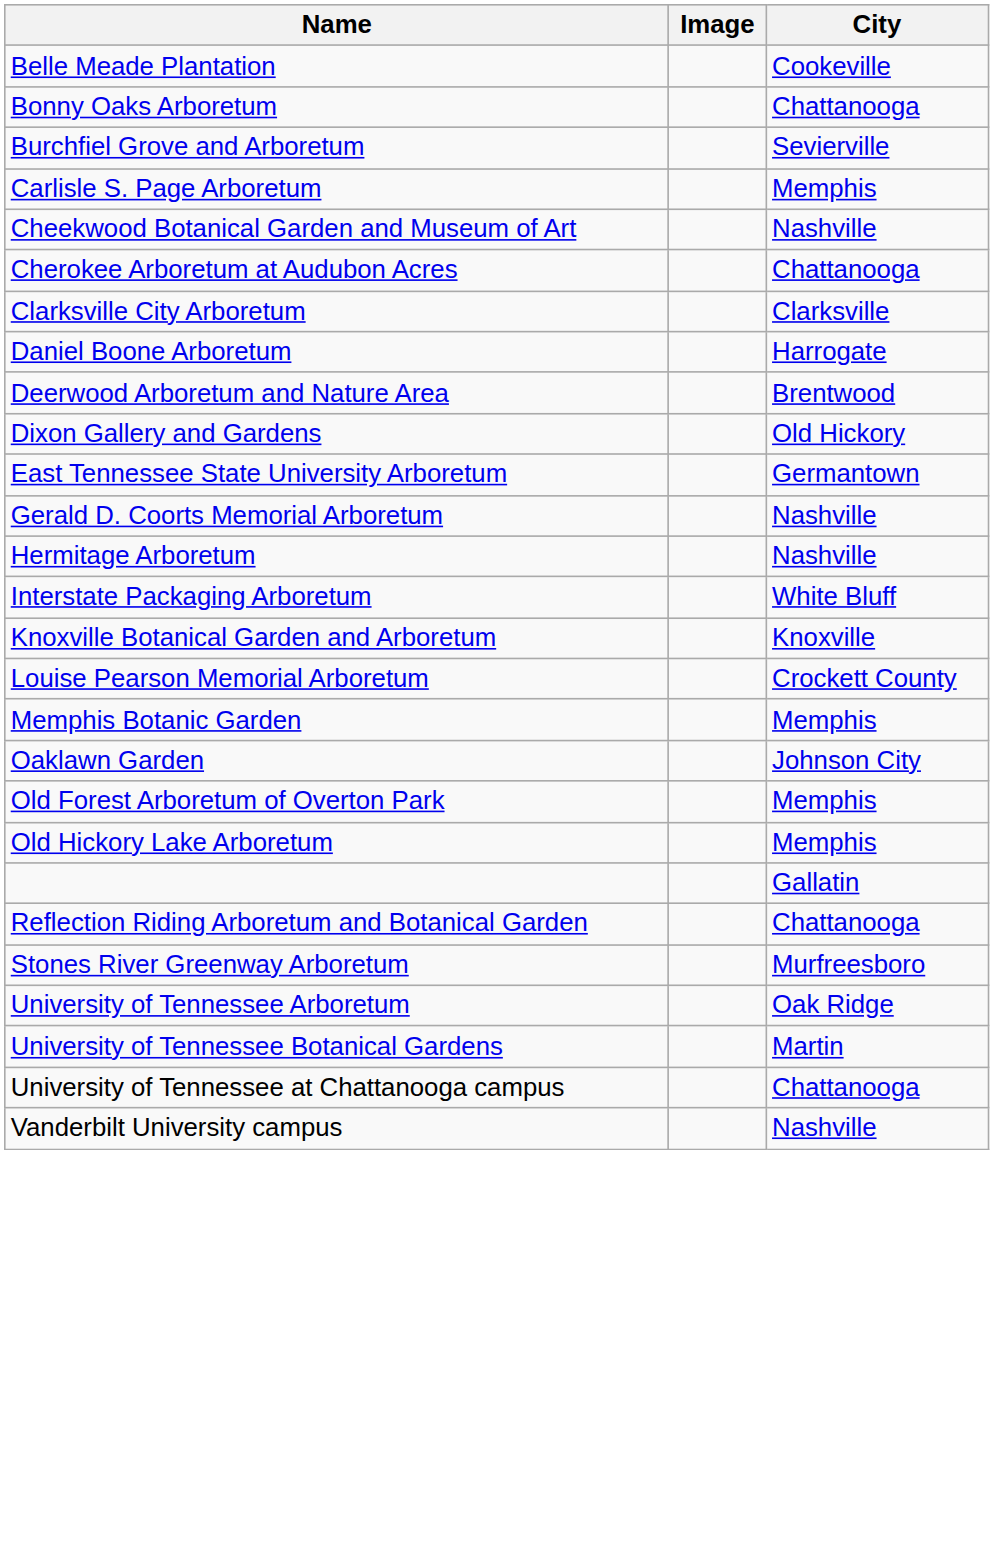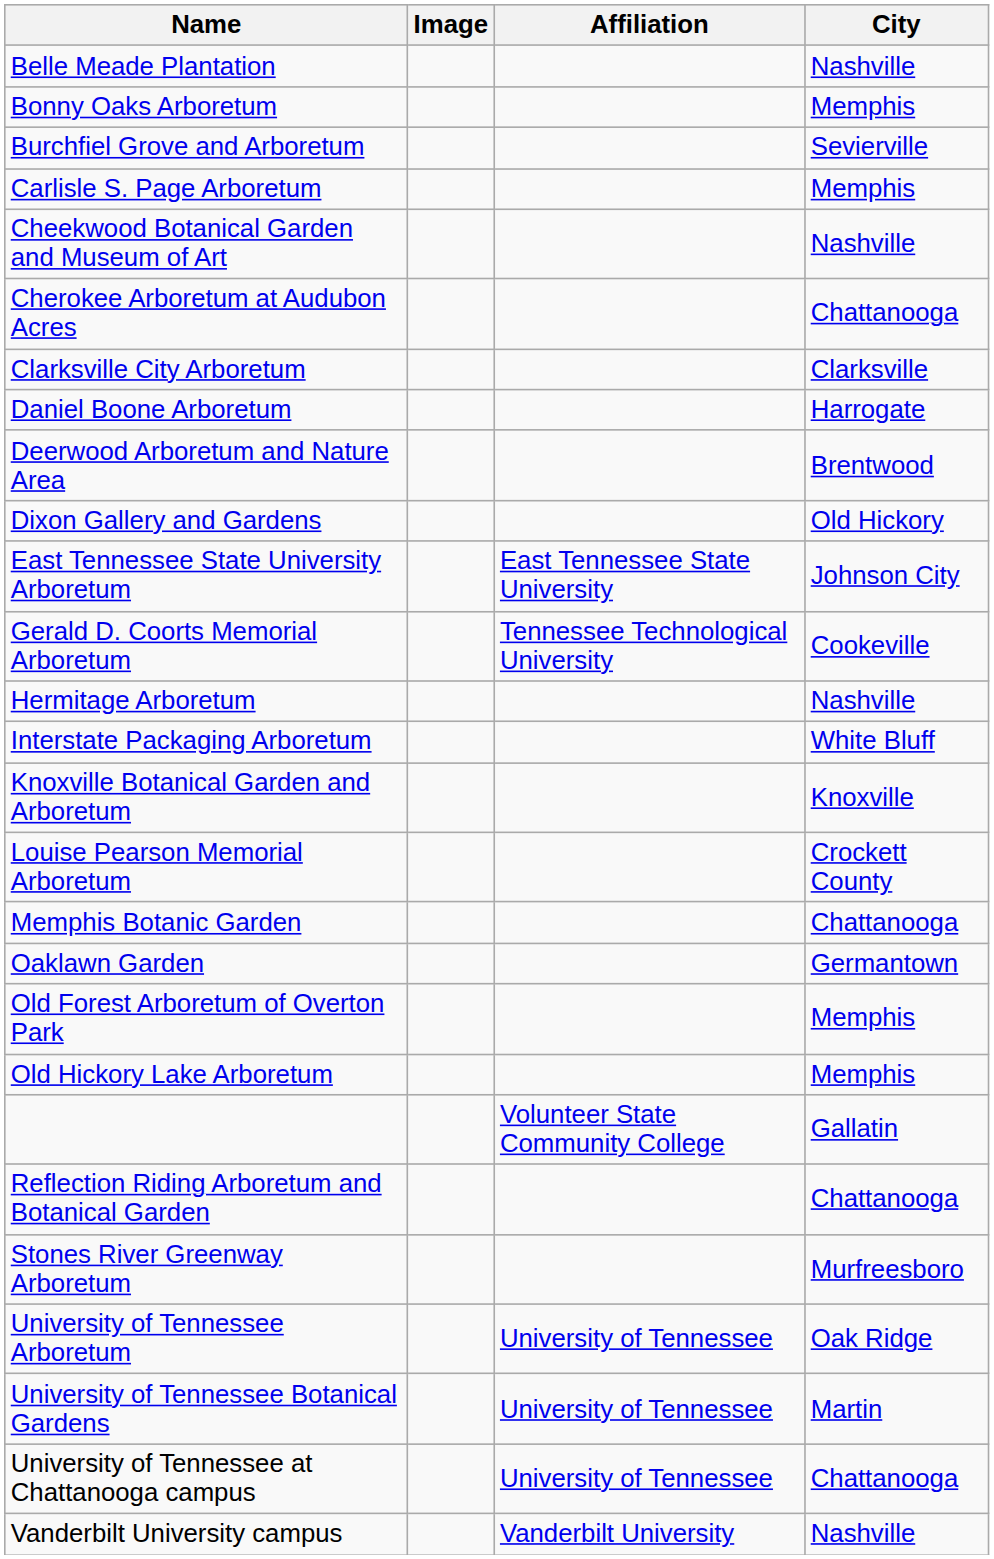 <table class="wikitable" style="width:98%">
 <tr>
 <th>Name</th>
 <th>Image</th>
+<th>Affiliation</th>
 <th>City</th>
 </tr>
 <tr>
 <td><a href='#'>Belle Meade Plantation</a></td>
 <td></td>
-<td><a href='#'>Cookeville</a></td>
+<td></td>
+<td><a href='#'>Nashville</a></td>
 </tr>
 <tr>
 <td><a href='#'>Bonny Oaks Arboretum</a></td>
 <td></td>
-<td><a href='#'>Chattanooga</a></td>
+<td></td>
+<td><a href='#'>Memphis</a></td>
 </tr>
 <tr>
 <td><a href='#'>Burchfiel Grove and Arboretum</a></td>
+<td></td>
 <td></td>
 <td><a href='#'>Sevierville</a></td>
 </tr>
 <tr>
 <td><a href='#'>Carlisle S. Page Arboretum</a></td>
 <td></td>
+<td></td>
 <td><a href='#'>Memphis</a></td>
 </tr>
 <tr>
 <td><a href='#'>Cheekwood Botanical Garden and Museum of Art</a></td>
+<td></td>
 <td></td>
 <td><a href='#'>Nashville</a></td>
 </tr>
 <tr>
 <td><a href='#'>Cherokee Arboretum at Audubon Acres</a></td>
 <td></td>
+<td></td>
 <td><a href='#'>Chattanooga</a></td>
 </tr>
 <tr>
 <td><a href='#'>Clarksville City Arboretum</a></td>
+<td></td>
 <td></td>
 <td><a href='#'>Clarksville</a></td>
 </tr>
 <tr>
 <td><a href='#'>Daniel Boone Arboretum</a></td>
 <td></td>
+<td></td>
 <td><a href='#'>Harrogate</a></td>
 </tr>
 <tr>
 <td><a href='#'>Deerwood Arboretum and Nature Area</a></td>
+<td></td>
 <td></td>
 <td><a href='#'>Brentwood</a></td>
 </tr>
 <tr>
 <td><a href='#'>Dixon Gallery and Gardens</a></td>
 <td></td>
+<td></td>
 <td><a href='#'>Old Hickory</a></td>
 </tr>
 <tr>
 <td><a href='#'>East Tennessee State University Arboretum</a></td>
 <td></td>
-<td><a href='#'>Germantown</a></td>
+<td><a href='#'>East Tennessee State University</a></td>
+<td><a href='#'>Johnson City</a></td>
 </tr>
 <tr>
 <td><a href='#'>Gerald D. Coorts Memorial Arboretum</a></td>
 <td></td>
-<td><a href='#'>Nashville</a></td>
+<td><a href='#'>Tennessee Technological University</a></td>
+<td><a href='#'>Cookeville</a></td>
 </tr>
 <tr>
 <td><a href='#'>Hermitage Arboretum</a></td>
+<td></td>
 <td></td>
 <td><a href='#'>Nashville</a></td>
 </tr>
 <tr>
 <td><a href='#'>Interstate Packaging Arboretum</a></td>
 <td></td>
+<td></td>
 <td><a href='#'>White Bluff</a></td>
 </tr>
 <tr>
 <td><a href='#'>Knoxville Botanical Garden and Arboretum</a></td>
+<td></td>
 <td></td>
 <td><a href='#'>Knoxville</a></td>
 </tr>
 <tr>
 <td><a href='#'>Louise Pearson Memorial Arboretum</a></td>
 <td></td>
+<td></td>
 <td><a href='#'>Crockett County</a></td>
 </tr>
 <tr>
 <td><a href='#'>Memphis Botanic Garden</a></td>
 <td></td>
-<td><a href='#'>Memphis</a></td>
+<td></td>
+<td><a href='#'>Chattanooga</a></td>
 </tr>
 <tr>
 <td><a href='#'>Oaklawn Garden</a></td>
 <td></td>
-<td><a href='#'>Johnson City</a></td>
+<td></td>
+<td><a href='#'>Germantown</a></td>
 </tr>
 <tr>
 <td><a href='#'>Old Forest Arboretum of Overton Park</a></td>
+<td></td>
 <td></td>
 <td><a href='#'>Memphis</a></td>
 </tr>
 <tr>
 <td><a href='#'>Old Hickory Lake Arboretum</a></td>
 <td></td>
+<td></td>
 <td><a href='#'>Memphis</a></td>
 </tr>
 <tr>
 <td></td>
 <td></td>
+<td><a href='#'>Volunteer State Community College</a></td>
 <td><a href='#'>Gallatin</a></td>
 </tr>
 <tr>
 <td><a href='#'>Reflection Riding Arboretum and Botanical Garden</a></td>
+<td></td>
 <td></td>
 <td><a href='#'>Chattanooga</a></td>
 </tr>
 <tr>
 <td><a href='#'>Stones River Greenway Arboretum</a></td>
 <td></td>
+<td></td>
 <td><a href='#'>Murfreesboro</a></td>
 </tr>
 <tr>
 <td><a href='#'>University of Tennessee Arboretum</a></td>
 <td></td>
+<td><a href='#'>University of Tennessee</a></td>
 <td><a href='#'>Oak Ridge</a></td>
 </tr>
 <tr>
 <td><a href='#'>University of Tennessee Botanical Gardens</a></td>
 <td></td>
+<td><a href='#'>University of Tennessee</a></td>
 <td><a href='#'>Martin</a></td>
 </tr>
 <tr>
 <td>University of Tennessee at Chattanooga campus</td>
 <td></td>
+<td><a href='#'>University of Tennessee</a></td>
 <td><a href='#'>Chattanooga</a></td>
 </tr>
 <tr>
 <td>Vanderbilt University campus</td>
 <td></td>
+<td><a href='#'>Vanderbilt University</a></td>
 <td><a href='#'>Nashville</a></td>
 </tr>
 </table>
